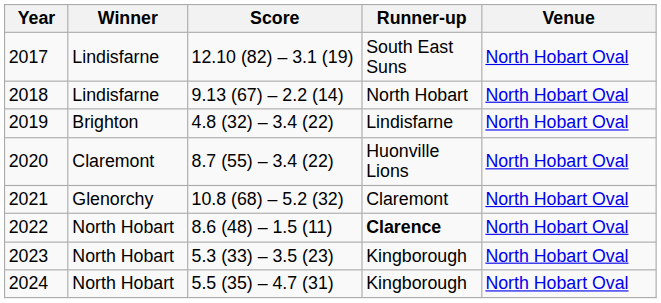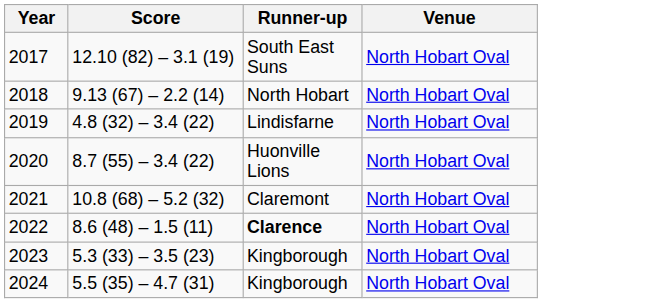 <table class="wikitable sortable">
 <tr>
 <th width="50px">Year</th>
-<th width="100px">Winner</th>
 <th width="150px">Score</th>
 <th width="100px">Runner-up</th>
 <th width="150px">Venue</th>
 </tr>
 <tr>
 <td>2017</td>
-<td>Lindisfarne</td>
 <td>12.10 (82) – 3.1 (19)</td>
 <td>South East Suns</td>
 <td><a href='#'>North Hobart Oval</a></td>
 </tr>
 <tr>
 <td>2018</td>
-<td>Lindisfarne</td>
 <td>9.13 (67) – 2.2 (14)</td>
 <td>North Hobart</td>
 <td><a href='#'>North Hobart Oval</a></td>
 </tr>
 <tr>
 <td>2019</td>
-<td>Brighton</td>
 <td>4.8 (32) – 3.4 (22)</td>
 <td>Lindisfarne</td>
 <td><a href='#'>North Hobart Oval</a></td>
 </tr>
 <tr>
 <td>2020</td>
-<td>Claremont</td>
 <td>8.7 (55) – 3.4 (22)</td>
 <td>Huonville Lions</td>
 <td><a href='#'>North Hobart Oval</a></td>
 </tr>
 <tr>
 <td>2021</td>
-<td>Glenorchy</td>
 <td>10.8 (68) – 5.2 (32)</td>
 <td>Claremont</td>
 <td><a href='#'>North Hobart Oval</a></td>
 </tr>
 <tr>
 <td>2022</td>
-<td>North Hobart</td>
 <td>8.6 (48) – 1.5 (11)</td>
 <td><strong>Clarence</strong></td>
 <td><a href='#'>North Hobart Oval</a></td>
 </tr>
 <tr>
 <td>2023</td>
-<td>North Hobart</td>
 <td>5.3 (33) – 3.5 (23)</td>
 <td>Kingborough</td>
 <td><a href='#'>North Hobart Oval</a></td>
 </tr>
 <tr>
 <td>2024</td>
-<td>North Hobart</td>
 <td>5.5 (35) – 4.7 (31)</td>
 <td>Kingborough</td>
 <td><a href='#'>North Hobart Oval</a></td>
 </tr>
 </table>
